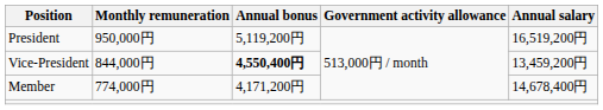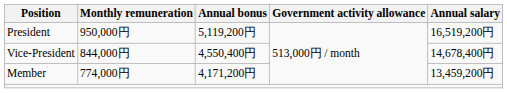 <table class="wikitable">
 <tr>
 <th>Position</th>
 <th>Monthly remuneration</th>
 <th>Annual bonus</th>
 <th>Government activity allowance</th>
 <th>Annual salary</th>
 </tr>
 <tr>
 <td>President</td>
 <td>950,000円</td>
 <td>5,119,200円</td>
 <td rowspan=3>513,000円 / month</td>
 <td>16,519,200円</td>
 </tr>
 <tr>
 <td>Vice-President</td>
 <td>844,000円</td>
-<td><strong>4,550,400円</strong></td>
-<td>13,459,200円</td>
+<td>4,550,400円</td>
+<td>14,678,400円</td>
 </tr>
 <tr>
 <td>Member</td>
 <td>774,000円</td>
 <td>4,171,200円</td>
-<td>14,678,400円</td>
+<td>13,459,200円</td>
 </tr>
 <tr>
 <td colspan="5" style="font-size:75%"></td>
 </tr>
 </table>
